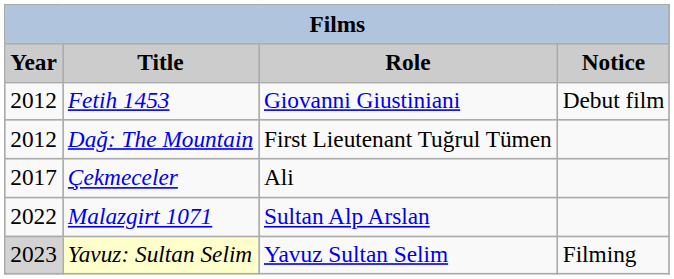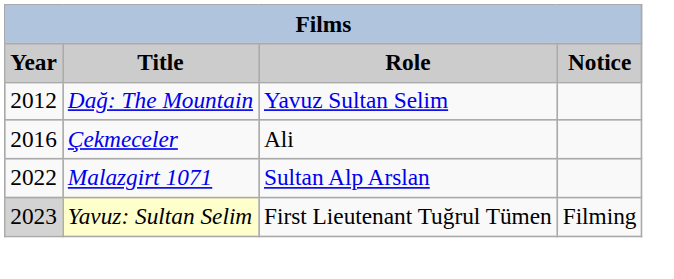 <table class="wikitable" style="font-size:90%">
 <tr>
 <th colspan="4" style="background:LightSteelBlue">Films</th>
 </tr>
 <tr>
 <th style="background:#CCCCCC">Year</th>
 <th style="background:#CCCCCC">Title</th>
 <th style="background:#CCCCCC">Role</th>
 <th style="background:#CCCCCC">Notice</th>
 </tr>
 <tr>
 <td>2012</td>
-<td><em><a href='#'>Fetih 1453</a></em></td>
-<td><a href='#'>Giovanni Giustiniani</a></td>
-<td>Debut film</td>
-</tr>
-<tr>
-<td>2012</td>
 <td><em><a href='#'>Dağ: The Mountain</a></em></td>
-<td>First Lieutenant Tuğrul Tümen</td>
+<td><a href='#'>Yavuz Sultan Selim</a></td>
 <td></td>
 </tr>
 <tr>
-<td>2017</td>
+<td>2016</td>
 <td><em><a href='#'>Çekmeceler</a></em></td>
 <td>Ali</td>
 <td></td>
 </tr>
 <tr>
 <td>2022</td>
 <td><em><a href='#'>Malazgirt 1071</a></em></td>
 <td><a href='#'>Sultan Alp Arslan</a></td>
 <td></td>
 </tr>
 <tr>
 <td style="background: lightgrey;">2023</td>
 <td style="background:#FFFFCC;"><em>Yavuz: Sultan Selim</em> </td>
-<td><a href='#'>Yavuz Sultan Selim</a></td>
+<td>First Lieutenant Tuğrul Tümen</td>
 <td>Filming</td>
 </tr>
 </table>
